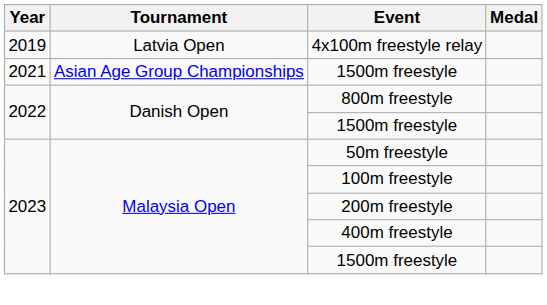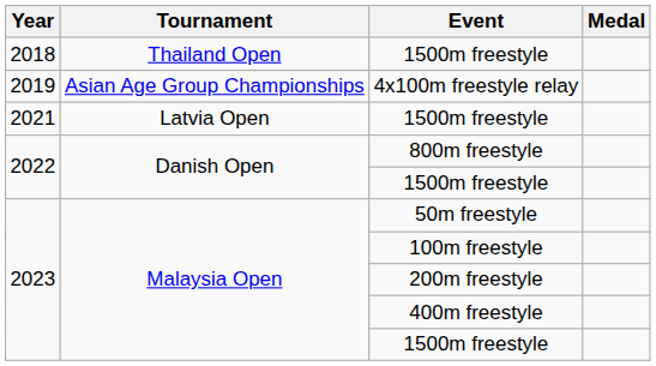 <table class="wikitable" style="text-align:center;">
 <tr>
 <th>Year</th>
 <th>Tournament</th>
 <th>Event</th>
 <th>Medal</th>
 </tr>
 <tr>
+<td>2018</td>
+<td><a href='#'>Thailand Open</a></td>
+<td>1500m freestyle</td>
+<td></td>
+</tr>
+<tr>
 <td>2019</td>
-<td>Latvia Open</td>
+<td><a href='#'>Asian Age Group Championships</a></td>
 <td>4x100m freestyle relay</td>
 <td></td>
 </tr>
 <tr>
 <td>2021</td>
-<td><a href='#'>Asian Age Group Championships</a></td>
+<td>Latvia Open</td>
 <td>1500m freestyle</td>
 <td></td>
 </tr>
 <tr>
 <td rowspan=2>2022</td>
 <td rowspan=2>Danish Open</td>
 <td>800m freestyle</td>
 <td></td>
 </tr>
 <tr>
 <td>1500m freestyle</td>
 <td></td>
 </tr>
 <tr>
 <td rowspan=5>2023</td>
 <td rowspan=5><a href='#'>Malaysia Open</a></td>
 <td>50m freestyle</td>
 <td></td>
 </tr>
 <tr>
 <td>100m freestyle</td>
 <td></td>
 </tr>
 <tr>
 <td>200m freestyle</td>
 <td></td>
 </tr>
 <tr>
 <td>400m freestyle</td>
 <td></td>
 </tr>
 <tr>
 <td>1500m freestyle</td>
 <td></td>
 </tr>
 </table>
